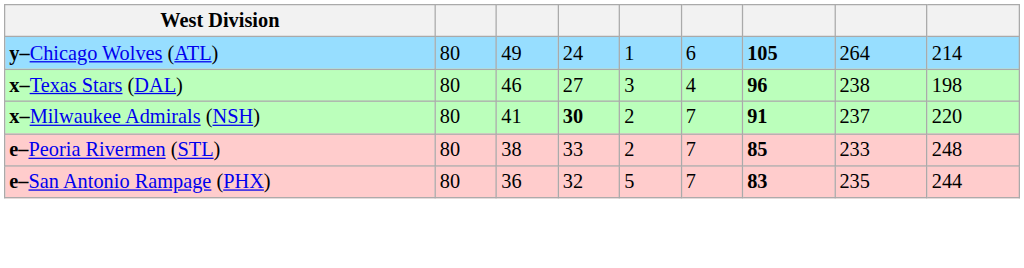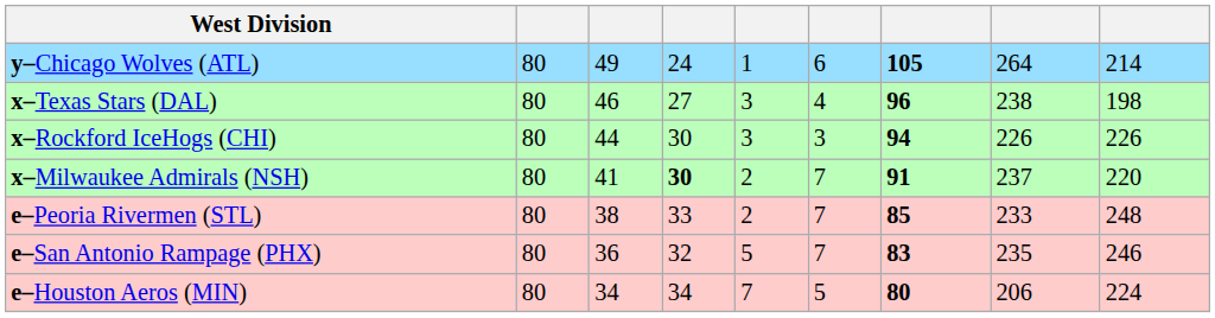 <table class="wikitable" style="width:50em">
 <tr>
 <th width="35%">West Division</th>
 <th width="5%"></th>
 <th width="5%"></th>
 <th width="5%"></th>
 <th width="5%"></th>
 <th width="5%"></th>
 <th width="7.5%"></th>
 <th width="7.5%"></th>
 <th width="7.5%"></th>
 </tr>
 <tr bgcolor=#97DEFF>
 <td><strong>y–</strong><a href='#'>Chicago Wolves</a> (<a href='#'>ATL</a>)</td>
 <td>80</td>
 <td>49</td>
 <td>24</td>
 <td>1</td>
 <td>6</td>
 <td><strong>105</strong></td>
 <td>264</td>
 <td>214</td>
 </tr>
 <tr bgcolor=#bbffbb>
 <td><strong>x–</strong><a href='#'>Texas Stars</a> (<a href='#'>DAL</a>)</td>
 <td>80</td>
 <td>46</td>
 <td>27</td>
 <td>3</td>
 <td>4</td>
 <td><strong>96</strong></td>
 <td>238</td>
 <td>198</td>
 </tr>
 <tr bgcolor=#bbffbb>
+<td><strong>x–</strong><a href='#'>Rockford IceHogs</a> (<a href='#'>CHI</a>)</td>
+<td>80</td>
+<td>44</td>
+<td>30</td>
+<td>3</td>
+<td>3</td>
+<td><strong>94</strong></td>
+<td>226</td>
+<td>226</td>
+</tr>
+<tr bgcolor=#bbffbb>
 <td><strong>x–</strong><a href='#'>Milwaukee Admirals</a> (<a href='#'>NSH</a>)</td>
 <td>80</td>
 <td>41</td>
 <td><strong>30</strong></td>
 <td>2</td>
 <td>7</td>
 <td><strong>91</strong></td>
 <td>237</td>
 <td>220</td>
 </tr>
 <tr bgcolor=#ffcccc>
 <td><strong>e–</strong><a href='#'>Peoria Rivermen</a> (<a href='#'>STL</a>)</td>
 <td>80</td>
 <td>38</td>
 <td>33</td>
 <td>2</td>
 <td>7</td>
 <td><strong>85</strong></td>
 <td>233</td>
 <td>248</td>
 </tr>
 <tr bgcolor=#ffcccc>
 <td><strong>e–</strong><a href='#'>San Antonio Rampage</a> (<a href='#'>PHX</a>)</td>
 <td>80</td>
 <td>36</td>
 <td>32</td>
 <td>5</td>
 <td>7</td>
 <td><strong>83</strong></td>
 <td>235</td>
-<td>244</td>
+<td>246</td>
+</tr>
+<tr bgcolor=#ffcccc>
+<td><strong>e–</strong><a href='#'>Houston Aeros</a> (<a href='#'>MIN</a>)</td>
+<td>80</td>
+<td>34</td>
+<td>34</td>
+<td>7</td>
+<td>5</td>
+<td><strong>80</strong></td>
+<td>206</td>
+<td>224</td>
 </tr>
 </table>
